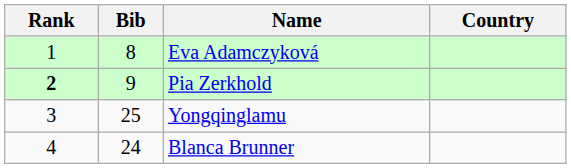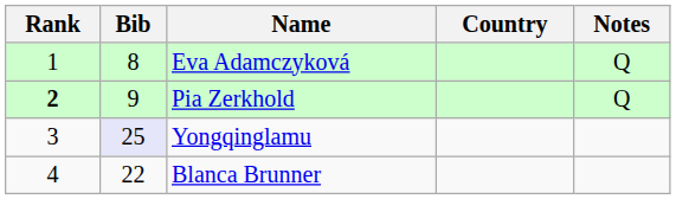 <table class="wikitable" style="text-align:center; width:450px">
 <tr>
 <th>Rank</th>
 <th>Bib</th>
 <th>Name</th>
 <th>Country</th>
+<th>Notes</th>
 </tr>
 <tr bgcolor=ccffcc>
 <td>1</td>
 <td>8</td>
 <td align=left><a href='#'>Eva Adamczyková</a></td>
 <td align=left></td>
+<td>Q</td>
 </tr>
 <tr bgcolor=ccffcc>
 <td><strong>2</strong></td>
 <td>9</td>
 <td align=left><a href='#'>Pia Zerkhold</a></td>
 <td align=left></td>
+<td>Q</td>
 </tr>
 <tr>
 <td>3</td>
-<td>25</td>
+<td style="background: lavender;">25</td>
 <td align=left><a href='#'>Yongqinglamu</a></td>
 <td align=left></td>
+<td></td>
 </tr>
 <tr>
 <td>4</td>
-<td>24</td>
+<td>22</td>
 <td align=left><a href='#'>Blanca Brunner</a></td>
 <td align=left></td>
+<td></td>
 </tr>
 </table>
